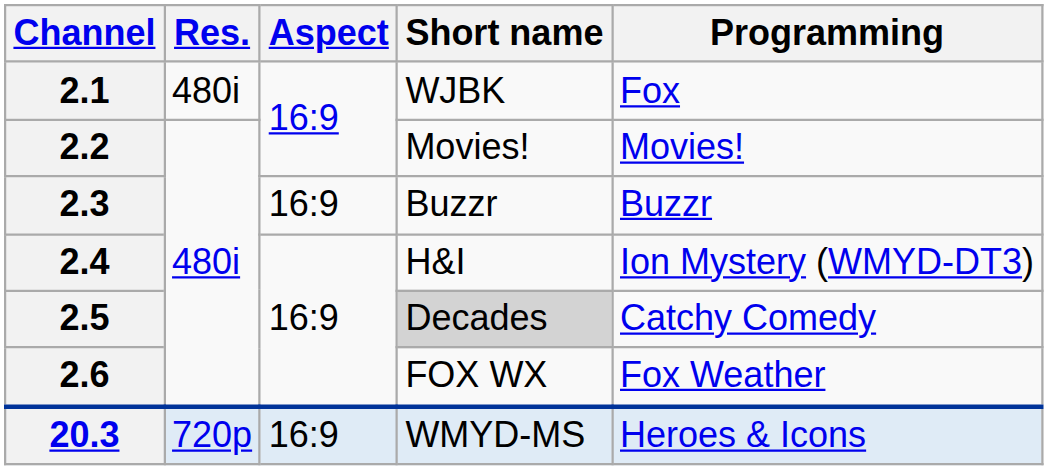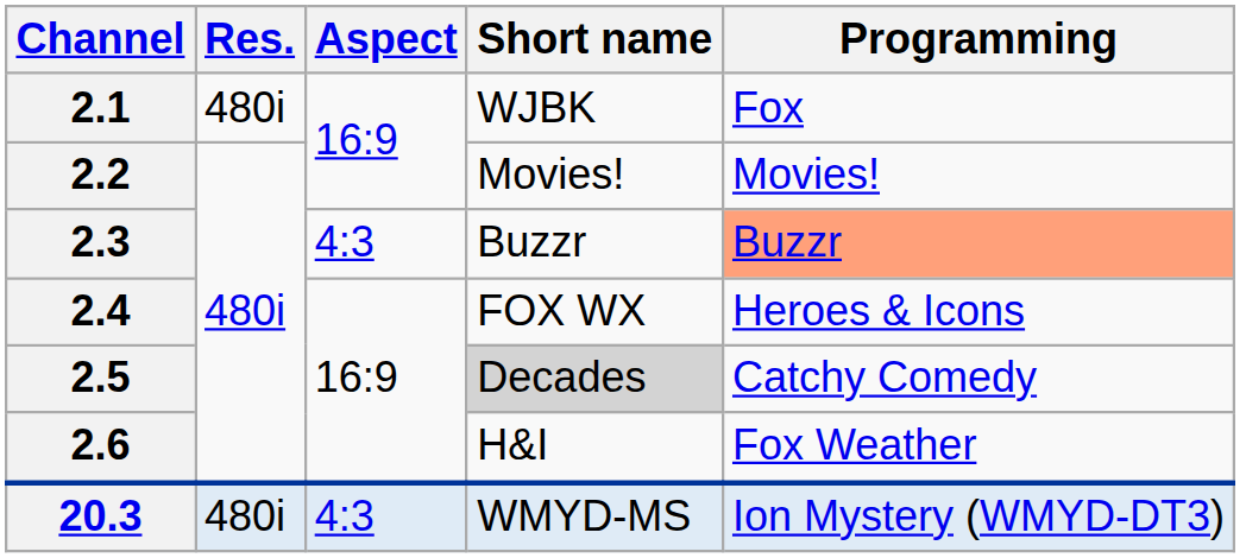 <table class="wikitable">
 <tr>
 <th scope = "col"><a href='#'>Channel</a></th>
 <th scope = "col"><a href='#'>Res.</a></th>
 <th scope = "col"><a href='#'>Aspect</a></th>
 <th scope = "col">Short name</th>
 <th scope = "col">Programming</th>
 </tr>
 <tr>
 <th scope = "row">2.1</th>
 <td>480i</td>
 <td rowspan=2><a href='#'>16:9</a></td>
 <td>WJBK</td>
 <td><a href='#'>Fox</a></td>
 </tr>
 <tr>
 <th scope = "row">2.2</th>
 <td rowspan=5><a href='#'>480i</a></td>
 <td>Movies!</td>
 <td><a href='#'>Movies!</a></td>
 </tr>
 <tr>
 <th scope = "row">2.3</th>
-<td>16:9</td>
+<td><a href='#'>4:3</a></td>
 <td>Buzzr</td>
-<td><a href='#'>Buzzr</a></td>
+<td style="background: lightsalmon;"><a href='#'>Buzzr</a></td>
 </tr>
 <tr>
 <th scope = "row">2.4</th>
 <td rowspan=3>16:9</td>
-<td>H&I</td>
-<td><a href='#'>Ion Mystery</a> (<a href='#'>WMYD-DT3</a>)</td>
+<td>FOX WX</td>
+<td><a href='#'>Heroes & Icons</a></td>
 </tr>
 <tr>
 <th scope = "row">2.5</th>
 <td style="background: lightgrey;">Decades</td>
 <td><a href='#'>Catchy Comedy</a></td>
 </tr>
 <tr>
 <th scope = "row">2.6</th>
-<td>FOX WX</td>
+<td>H&I</td>
 <td><a href='#'>Fox Weather</a></td>
 </tr>
 <tr style="background-color:#DFEBF6; border-top: 2px solid #003399;">
 <th scope = "row"><a href='#'>20.3</a></th>
-<td><a href='#'>720p</a></td>
-<td>16:9</td>
+<td>480i</td>
+<td><a href='#'>4:3</a></td>
 <td>WMYD-MS</td>
-<td><a href='#'>Heroes & Icons</a></td>
+<td><a href='#'>Ion Mystery</a> (<a href='#'>WMYD-DT3</a>)</td>
 </tr>
 </table>
